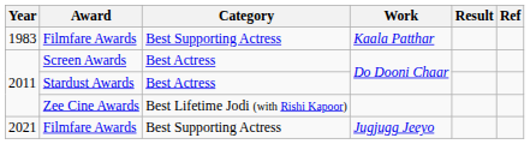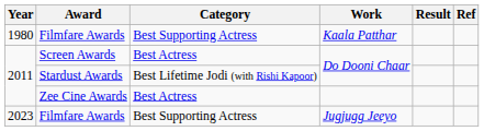 <table class="wikitable">
 <tr>
 <th>Year</th>
 <th>Award</th>
 <th>Category</th>
 <th>Work</th>
 <th>Result</th>
 <th>Ref</th>
 </tr>
 <tr>
-<td>1983</td>
+<td>1980</td>
 <td><a href='#'>Filmfare Awards</a></td>
 <td><a href='#'>Best Supporting Actress</a></td>
 <td><em><a href='#'>Kaala Patthar</a></em></td>
 <td></td>
 <td></td>
 </tr>
 <tr>
 <td rowspan="3">2011</td>
 <td><a href='#'>Screen Awards</a></td>
 <td><a href='#'>Best Actress</a></td>
 <td rowspan="2"><em><a href='#'>Do Dooni Chaar</a></em></td>
 <td></td>
 <td></td>
 </tr>
 <tr>
 <td><a href='#'>Stardust Awards</a></td>
-<td><a href='#'>Best Actress</a></td>
+<td>Best Lifetime Jodi <small>(with <a href='#'>Rishi Kapoor</a>)</small></td>
 <td></td>
 <td></td>
 </tr>
 <tr>
 <td><a href='#'>Zee Cine Awards</a></td>
-<td>Best Lifetime Jodi <small>(with <a href='#'>Rishi Kapoor</a>)</small></td>
+<td><a href='#'>Best Actress</a></td>
 <td></td>
 <td></td>
 <td></td>
 </tr>
 <tr>
-<td>2021</td>
+<td>2023</td>
 <td><a href='#'>Filmfare Awards</a></td>
 <td>Best Supporting Actress</td>
 <td><em><a href='#'>Jugjugg Jeeyo</a></em></td>
 <td></td>
 <td></td>
 </tr>
 </table>
